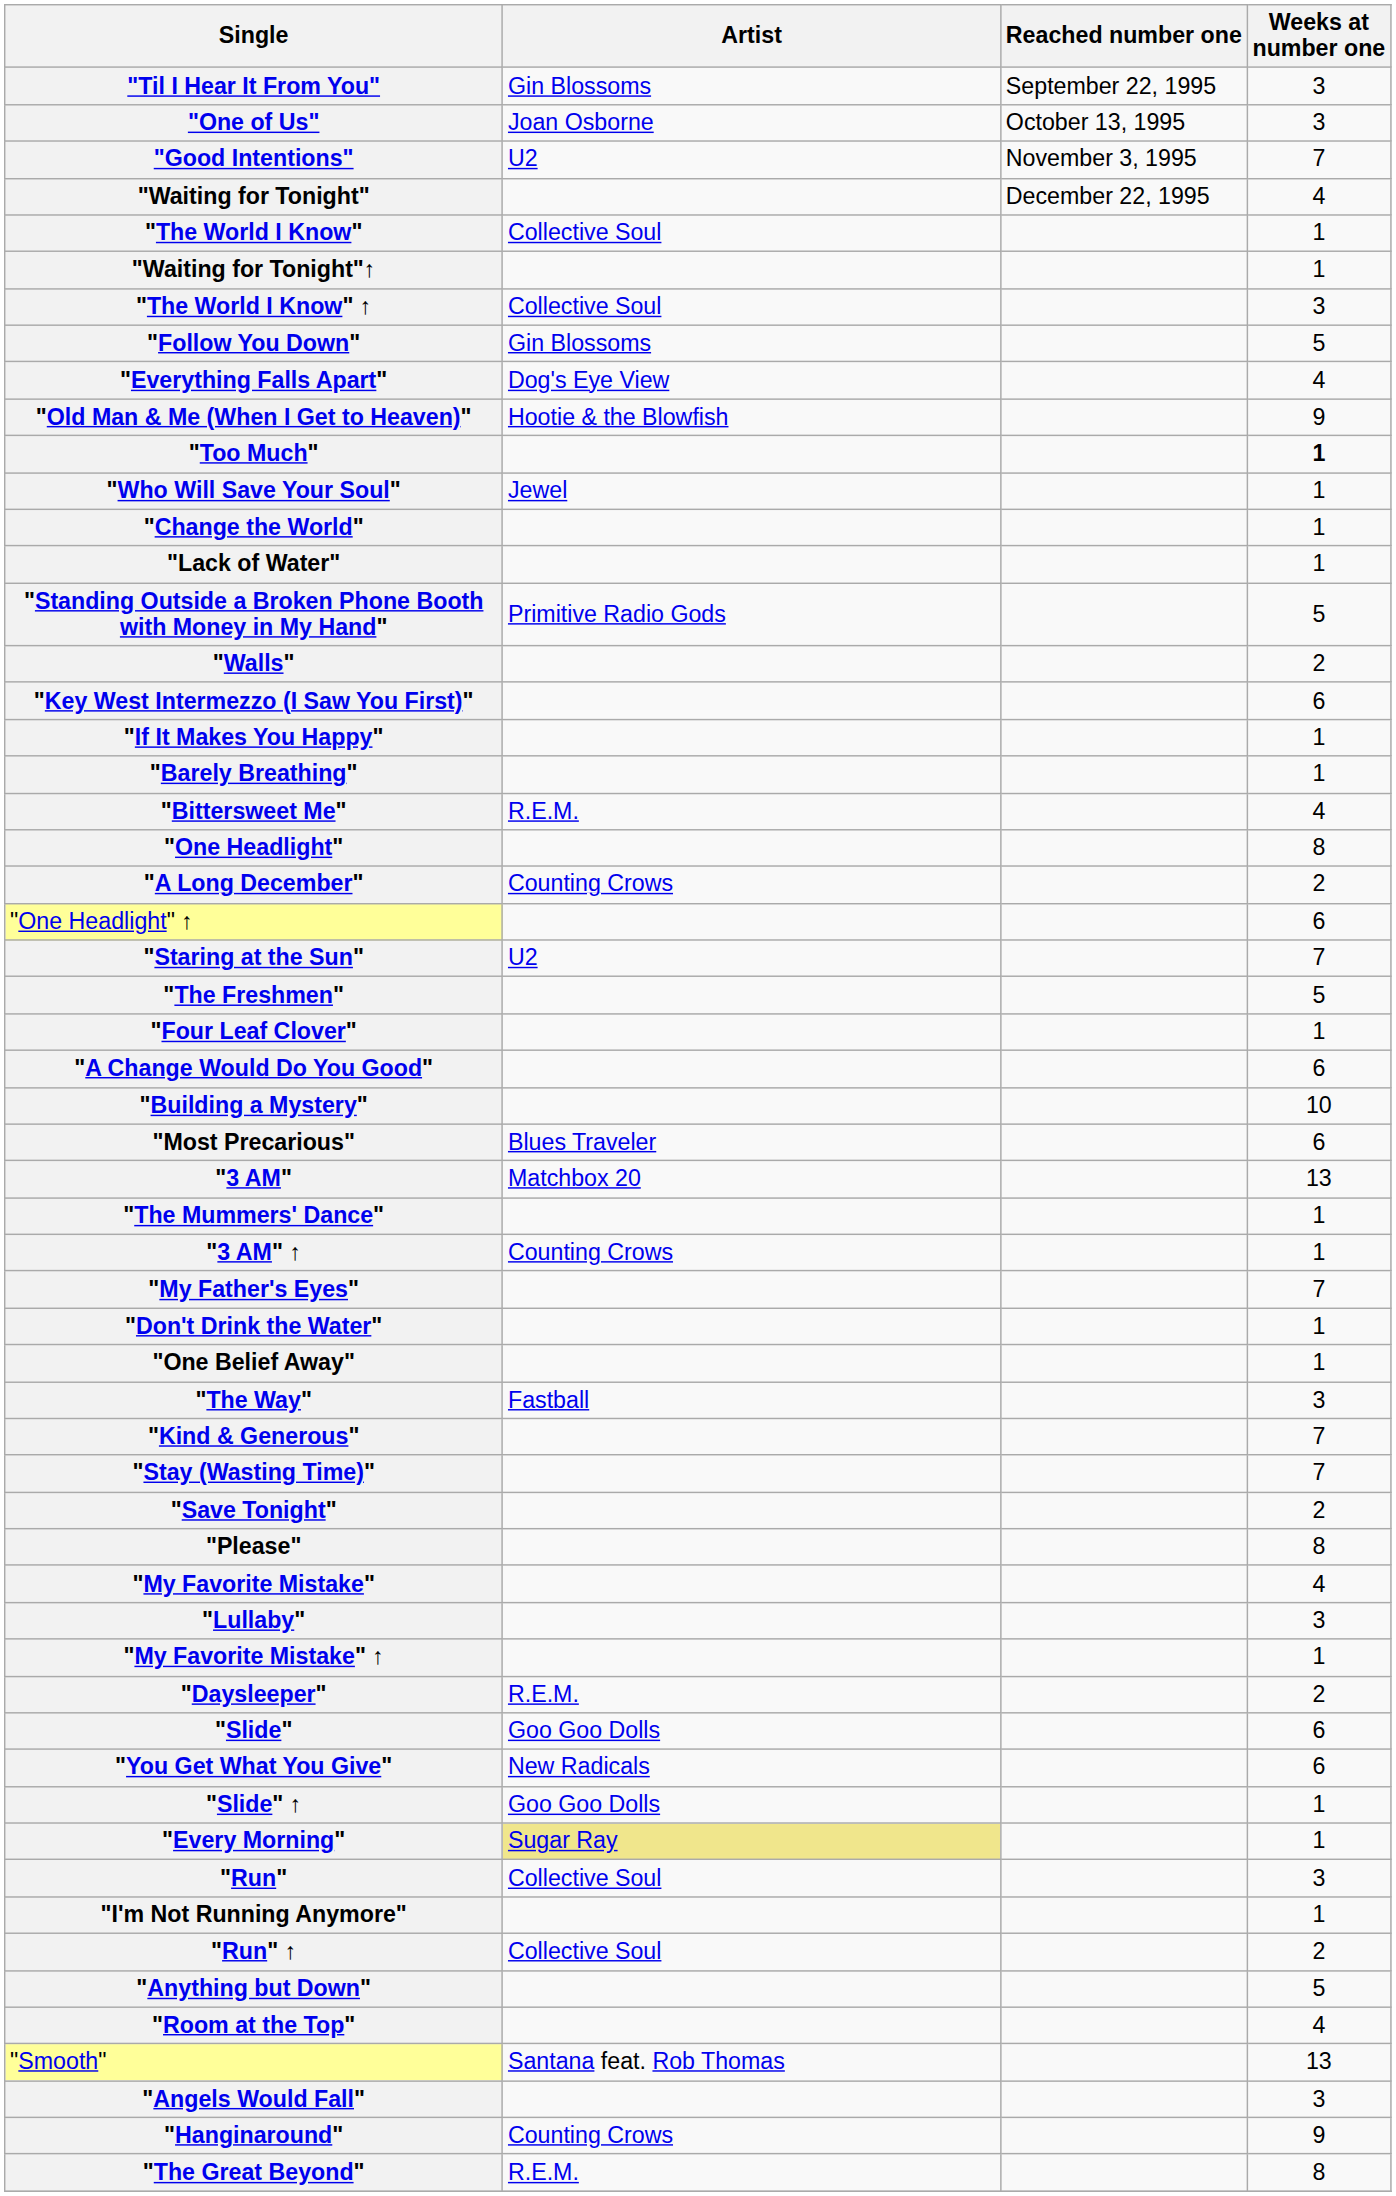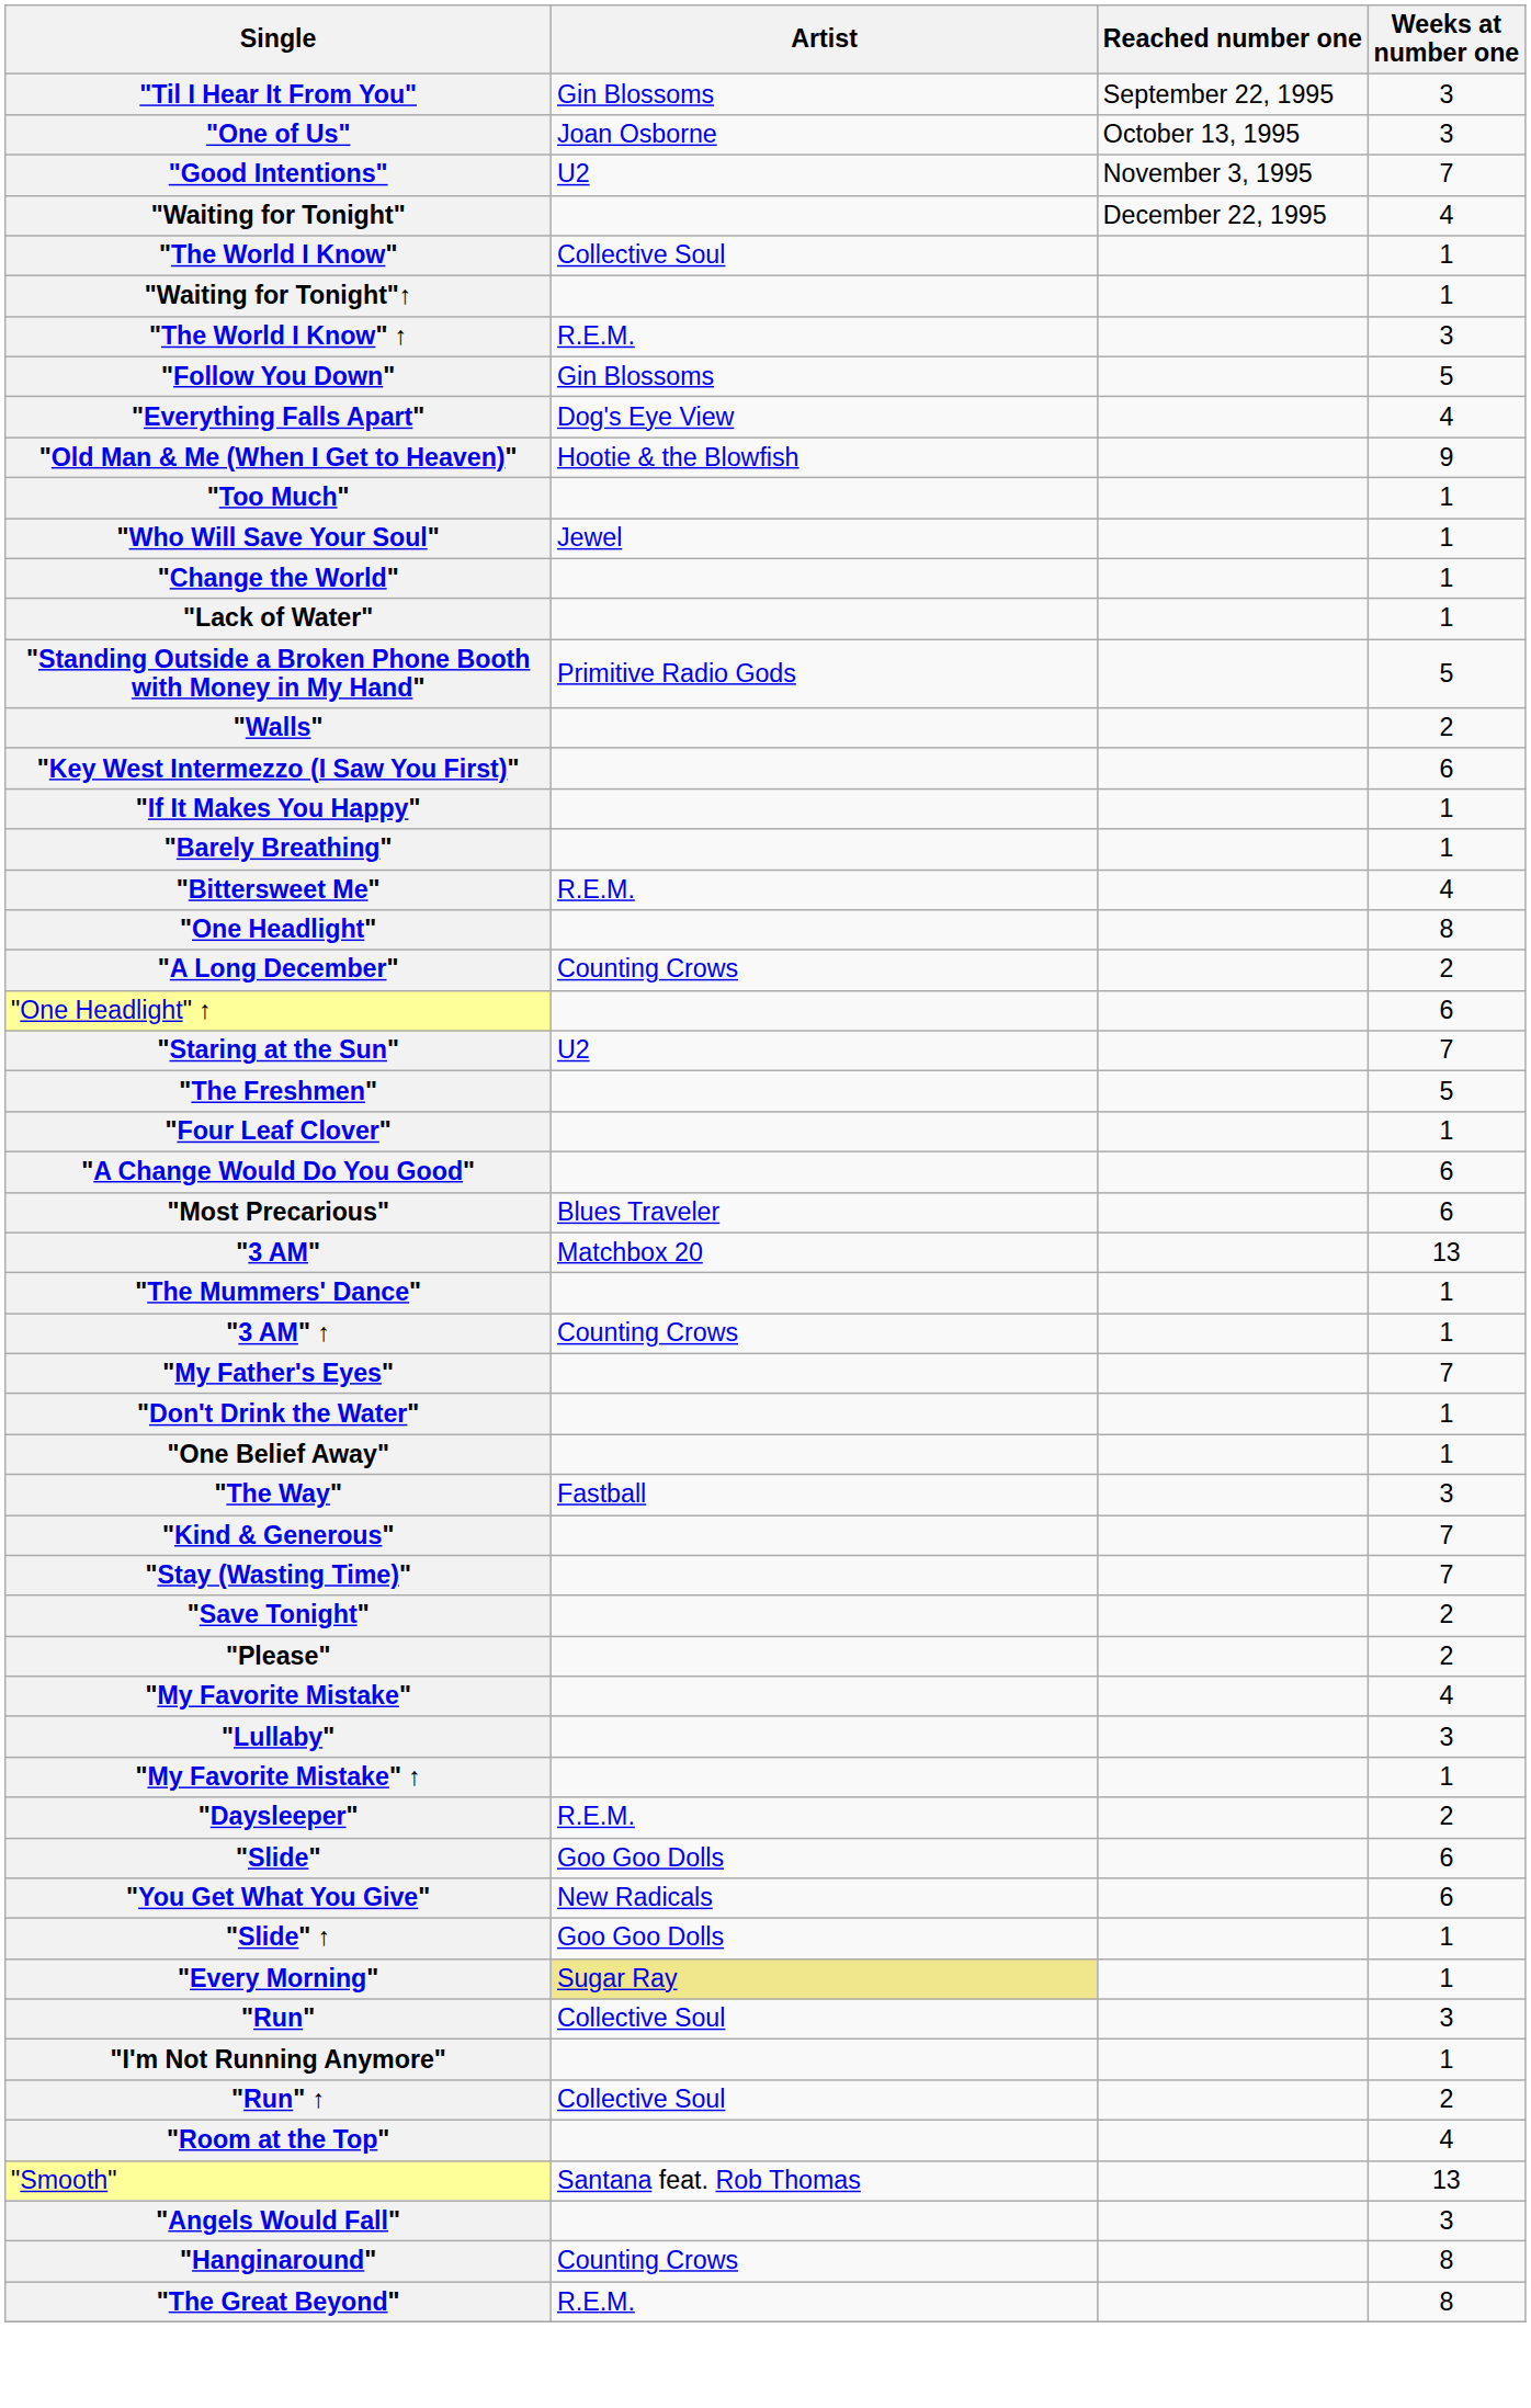 <table class="plainrowheaders sortable wikitable">
 <tr>
 <th scope="col" style="width:21em;">Single</th>
 <th scope="col" style="width:21em;">Artist</th>
 <th scope="col">Reached number one</th>
 <th scope="col">Weeks at<br>number one</th>
 </tr>
 <tr>
 <th scope="row"><a href='#'>"Til I Hear It From You"</a></th>
 <td><a href='#'>Gin Blossoms</a></td>
 <td>September 22, 1995</td>
 <td align="center">3</td>
 </tr>
 <tr>
 <th scope="row"><a href='#'>"One of Us"</a></th>
 <td><a href='#'>Joan Osborne</a></td>
 <td>October 13, 1995</td>
 <td align="center">3</td>
 </tr>
 <tr>
 <th scope="row"><a href='#'>"Good Intentions"</a></th>
 <td><a href='#'>U2</a></td>
 <td>November 3, 1995</td>
 <td align="center">7</td>
 </tr>
 <tr>
 <th scope="row">"Waiting for Tonight"</th>
 <td></td>
 <td>December 22, 1995</td>
 <td align="center">4</td>
 </tr>
 <tr>
 <th scope="row"> "<a href='#'>The World I Know</a>"</th>
 <td><a href='#'>Collective Soul</a></td>
 <td></td>
 <td align="center">1</td>
 </tr>
 <tr>
 <th scope="row">"Waiting for Tonight"↑</th>
 <td></td>
 <td></td>
 <td align="center">1</td>
 </tr>
 <tr>
 <th scope="row">"<a href='#'>The World I Know</a>" ↑</th>
-<td><a href='#'>Collective Soul</a></td>
+<td><a href='#'>R.E.M.</a></td>
 <td></td>
 <td align="center">3</td>
 </tr>
 <tr>
 <th scope="row">"<a href='#'>Follow You Down</a>"</th>
 <td><a href='#'>Gin Blossoms</a></td>
 <td></td>
 <td align="center">5</td>
 </tr>
 <tr>
 <th scope="row">"<a href='#'>Everything Falls Apart</a>"</th>
 <td><a href='#'>Dog's Eye View</a></td>
 <td></td>
 <td align="center">4</td>
 </tr>
 <tr>
 <th scope="row">"<a href='#'>Old Man & Me (When I Get to Heaven)</a>"</th>
 <td><a href='#'>Hootie & the Blowfish</a></td>
 <td></td>
 <td align="center">9</td>
 </tr>
 <tr>
 <th scope="row">"<a href='#'>Too Much</a>"</th>
 <td></td>
 <td></td>
-<td align="center"><strong>1</strong></td>
+<td align="center">1</td>
 </tr>
 <tr>
 <th scope="row">"<a href='#'>Who Will Save Your Soul</a>"</th>
 <td><a href='#'>Jewel</a></td>
 <td></td>
 <td align="center">1</td>
 </tr>
 <tr>
 <th scope="row">"<a href='#'>Change the World</a>"</th>
 <td></td>
 <td></td>
 <td align="center">1</td>
 </tr>
 <tr>
 <th scope="row">"Lack of Water"</th>
 <td></td>
 <td></td>
 <td align="center">1</td>
 </tr>
 <tr>
 <th scope="row">"<a href='#'>Standing Outside a Broken Phone Booth with Money in My Hand</a>"</th>
 <td><a href='#'>Primitive Radio Gods</a></td>
 <td></td>
 <td align="center">5</td>
 </tr>
 <tr>
 <th scope="row">"<a href='#'>Walls</a>"</th>
 <td></td>
 <td></td>
 <td align="center">2</td>
 </tr>
 <tr>
 <th scope="row">"<a href='#'>Key West Intermezzo (I Saw You First)</a>"</th>
 <td></td>
 <td></td>
 <td align="center">6</td>
 </tr>
 <tr>
 <th scope="row">"<a href='#'>If It Makes You Happy</a>"</th>
 <td></td>
 <td></td>
 <td align="center">1</td>
 </tr>
 <tr>
 <th scope="row">"<a href='#'>Barely Breathing</a>"</th>
 <td></td>
 <td></td>
 <td align="center">1</td>
 </tr>
 <tr>
 <th scope="row">"<a href='#'>Bittersweet Me</a>"</th>
 <td><a href='#'>R.E.M.</a></td>
 <td></td>
 <td align="center">4</td>
 </tr>
 <tr>
 <th scope="row">"<a href='#'>One Headlight</a>"</th>
 <td></td>
 <td></td>
 <td align="center">8</td>
 </tr>
 <tr>
 <th scope="row"> "<a href='#'>A Long December</a>"</th>
 <td><a href='#'>Counting Crows</a></td>
 <td></td>
 <td align="center">2</td>
 </tr>
 <tr>
 <td bgcolor="#FFFF99">"<a href='#'>One Headlight</a>" ↑</td>
 <td></td>
 <td></td>
 <td align="center">6</td>
 </tr>
 <tr>
 <th scope="row">"<a href='#'>Staring at the Sun</a>"</th>
 <td><a href='#'>U2</a></td>
 <td></td>
 <td align="center">7</td>
 </tr>
 <tr>
 <th scope="row">"<a href='#'>The Freshmen</a>"</th>
 <td></td>
 <td></td>
 <td align="center">5</td>
 </tr>
 <tr>
 <th scope="row">"<a href='#'>Four Leaf Clover</a>"</th>
 <td></td>
 <td></td>
 <td align="center">1</td>
 </tr>
 <tr>
 <th scope="row">"<a href='#'>A Change Would Do You Good</a>"</th>
 <td></td>
 <td></td>
 <td align="center">6</td>
 </tr>
 <tr>
-<th scope="row">"<a href='#'>Building a Mystery</a>"</th>
-<td></td>
-<td></td>
-<td align="center">10</td>
-</tr>
-<tr>
 <th scope="row">"Most Precarious"</th>
 <td><a href='#'>Blues Traveler</a></td>
 <td></td>
 <td align="center">6</td>
 </tr>
 <tr>
 <th scope="row">"<a href='#'>3 AM</a>"</th>
 <td><a href='#'>Matchbox 20</a></td>
 <td></td>
 <td align="center">13</td>
 </tr>
 <tr>
 <th scope="row"> "<a href='#'>The Mummers' Dance</a>"</th>
 <td></td>
 <td></td>
 <td align="center">1</td>
 </tr>
 <tr>
 <th scope="row">"<a href='#'>3 AM</a>" ↑</th>
 <td><a href='#'>Counting Crows</a></td>
 <td></td>
 <td align="center">1</td>
 </tr>
 <tr>
 <th scope="row">"<a href='#'>My Father's Eyes</a>"</th>
 <td></td>
 <td></td>
 <td align="center">7</td>
 </tr>
 <tr>
 <th scope="row">"<a href='#'>Don't Drink the Water</a>"</th>
 <td></td>
 <td></td>
 <td align="center">1</td>
 </tr>
 <tr>
 <th scope="row">"One Belief Away"</th>
 <td></td>
 <td></td>
 <td align="center">1</td>
 </tr>
 <tr>
 <th scope="row">"<a href='#'>The Way</a>"</th>
 <td><a href='#'>Fastball</a></td>
 <td></td>
 <td align="center">3</td>
 </tr>
 <tr>
 <th scope="row">"<a href='#'>Kind & Generous</a>"</th>
 <td></td>
 <td></td>
 <td align="center">7</td>
 </tr>
 <tr>
 <th scope="row">"<a href='#'>Stay (Wasting Time)</a>"</th>
 <td></td>
 <td></td>
 <td align="center">7</td>
 </tr>
 <tr>
 <th scope="row">"<a href='#'>Save Tonight</a>"</th>
 <td></td>
 <td></td>
 <td align="center">2</td>
 </tr>
 <tr>
 <th scope="row">"Please"</th>
 <td></td>
 <td></td>
-<td align="center">8</td>
+<td align="center">2</td>
 </tr>
 <tr>
 <th scope="row">"<a href='#'>My Favorite Mistake</a>"</th>
 <td></td>
 <td></td>
 <td align="center">4</td>
 </tr>
 <tr>
 <th scope="row">"<a href='#'>Lullaby</a>"</th>
 <td></td>
 <td></td>
 <td align="center">3</td>
 </tr>
 <tr>
 <th scope="row">"<a href='#'>My Favorite Mistake</a>" ↑</th>
 <td></td>
 <td></td>
 <td align="center">1</td>
 </tr>
 <tr>
 <th scope="row">"<a href='#'>Daysleeper</a>"</th>
 <td><a href='#'>R.E.M.</a></td>
 <td></td>
 <td align="center">2</td>
 </tr>
 <tr>
 <th scope="row">"<a href='#'>Slide</a>"</th>
 <td><a href='#'>Goo Goo Dolls</a></td>
 <td></td>
 <td align="center">6</td>
 </tr>
 <tr>
 <th scope="row"> "<a href='#'>You Get What You Give</a>"</th>
 <td><a href='#'>New Radicals</a></td>
 <td></td>
 <td align="center">6</td>
 </tr>
 <tr>
 <th scope="row">"<a href='#'>Slide</a>" ↑</th>
 <td><a href='#'>Goo Goo Dolls</a></td>
 <td></td>
 <td align="center">1</td>
 </tr>
 <tr>
 <th scope="row">"<a href='#'>Every Morning</a>"</th>
 <td style="background: khaki;"><a href='#'>Sugar Ray</a></td>
 <td></td>
 <td align="center">1</td>
 </tr>
 <tr>
 <th scope="row">"<a href='#'>Run</a>"</th>
 <td><a href='#'>Collective Soul</a></td>
 <td></td>
 <td align="center">3</td>
 </tr>
 <tr>
 <th scope="row">"I'm Not Running Anymore"</th>
 <td></td>
 <td></td>
 <td align="center">1</td>
 </tr>
 <tr>
 <th scope="row">"<a href='#'>Run</a>" ↑</th>
 <td><a href='#'>Collective Soul</a></td>
 <td></td>
 <td align="center">2</td>
 </tr>
 <tr>
-<th scope="row">"<a href='#'>Anything but Down</a>"</th>
-<td></td>
-<td></td>
-<td align="center">5</td>
-</tr>
-<tr>
 <th scope="row">"<a href='#'>Room at the Top</a>"</th>
 <td></td>
 <td></td>
 <td align="center">4</td>
 </tr>
 <tr>
 <td bgcolor="#FFFF99">"<a href='#'>Smooth</a>"</td>
 <td><a href='#'>Santana</a> feat. <a href='#'>Rob Thomas</a></td>
 <td></td>
 <td align="center">13</td>
 </tr>
 <tr>
 <th scope="row">"<a href='#'>Angels Would Fall</a>"</th>
 <td></td>
 <td></td>
 <td align="center">3</td>
 </tr>
 <tr>
 <th scope="row">"<a href='#'>Hanginaround</a>"</th>
 <td><a href='#'>Counting Crows</a></td>
 <td></td>
-<td align="center">9</td>
+<td align="center">8</td>
 </tr>
 <tr>
 <th scope="row">"<a href='#'>The Great Beyond</a>"</th>
 <td><a href='#'>R.E.M.</a></td>
 <td></td>
 <td align="center">8</td>
 </tr>
 <tr>
 </tr>
 </table>
